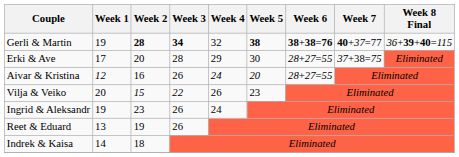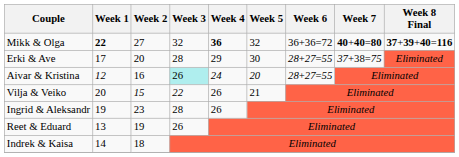 <table class="wikitable">
 <tr>
 <th>Couple</th>
 <th>Week 1</th>
 <th>Week  2</th>
 <th>Week  3</th>
 <th>Week  4</th>
 <th>Week  5</th>
 <th>Week  6</th>
 <th>Week  7</th>
 <th>Week  8<br>Final</th>
 </tr>
 <tr>
-<td>Gerli & Martin</td>
-<td>19</td>
-<td><span><strong>28</strong></span></td>
-<td><span><strong>34</strong></span></td>
+<td>Mikk & Olga</td>
+<td><span><strong>22</strong></span></td>
+<td>27</td>
 <td>32</td>
-<td><span><strong>38</strong></span></td>
-<td><span><strong>38</strong></span>+<span><strong>38</strong></span>=<span><strong>76</strong></span></td>
-<td><span><strong>40</strong></span>+<span><em>37</em></span>=77</td>
-<td><span><em>36</em></span>+<span><strong>39</strong></span>+<span><strong>40</strong></span>=<span><em>115</em></span></td>
+<td><span><strong>36</strong></span></td>
+<td>32</td>
+<td>36+36=72</td>
+<td><span><strong>40</strong></span>+<span><strong>40</strong></span>=<span><strong>80</strong></span></td>
+<td><span><strong>37</strong></span>+<span><strong>39</strong></span>+<span><strong>40</strong></span>=<span><strong>116</strong></span></td>
 </tr>
 <tr>
 <td>Erki & Ave</td>
 <td>17</td>
 <td>20</td>
 <td>28</td>
 <td>29</td>
 <td>30</td>
 <td><span><em>28</em></span>+<span><em>27</em></span>=<span><em>55</em></span></td>
 <td><span><em>37</em></span>+38=<span><em>75</em></span></td>
 <td colspan="1" style="background:tomato;" align="center"><em>Eliminated</em></td>
 </tr>
 <tr>
 <td>Aivar & Kristina</td>
 <td><span><em>12</em></span></td>
 <td>16</td>
-<td>26</td>
+<td style="background: paleturquoise;">26</td>
 <td><span><em>24</em></span></td>
 <td><span><em>20</em></span></td>
 <td><span><em>28</em></span>+<span><em>27</em></span>=<span><em>55</em></span></td>
 <td colspan="2" style="background:tomato;" align="center"><em>Eliminated</em></td>
 </tr>
 <tr>
 <td>Vilja & Veiko</td>
 <td>20</td>
 <td><span><em>15</em></span></td>
 <td><span><em>22</em></span></td>
 <td>26</td>
-<td>23</td>
+<td>21</td>
 <td style="background:tomato;" align="center" colspan="3"><em>Eliminated</em></td>
 </tr>
 <tr>
 <td>Ingrid & Aleksandr</td>
 <td>19</td>
 <td>23</td>
+<td>28</td>
 <td>26</td>
-<td>24</td>
 <td style="background:tomato;" align="center" colspan="4"><em>Eliminated</em></td>
 </tr>
 <tr>
 <td>Reet & Eduard</td>
 <td>13</td>
 <td>19</td>
 <td>26</td>
 <td style="background:tomato;" align="center" colspan="5"><em>Eliminated</em></td>
 </tr>
 <tr>
 <td>Indrek & Kaisa</td>
 <td>14</td>
 <td>18</td>
 <td style="background:tomato;" align="center" colspan="6"><em>Eliminated</em></td>
 </tr>
 <tr>
 </tr>
 </table>
